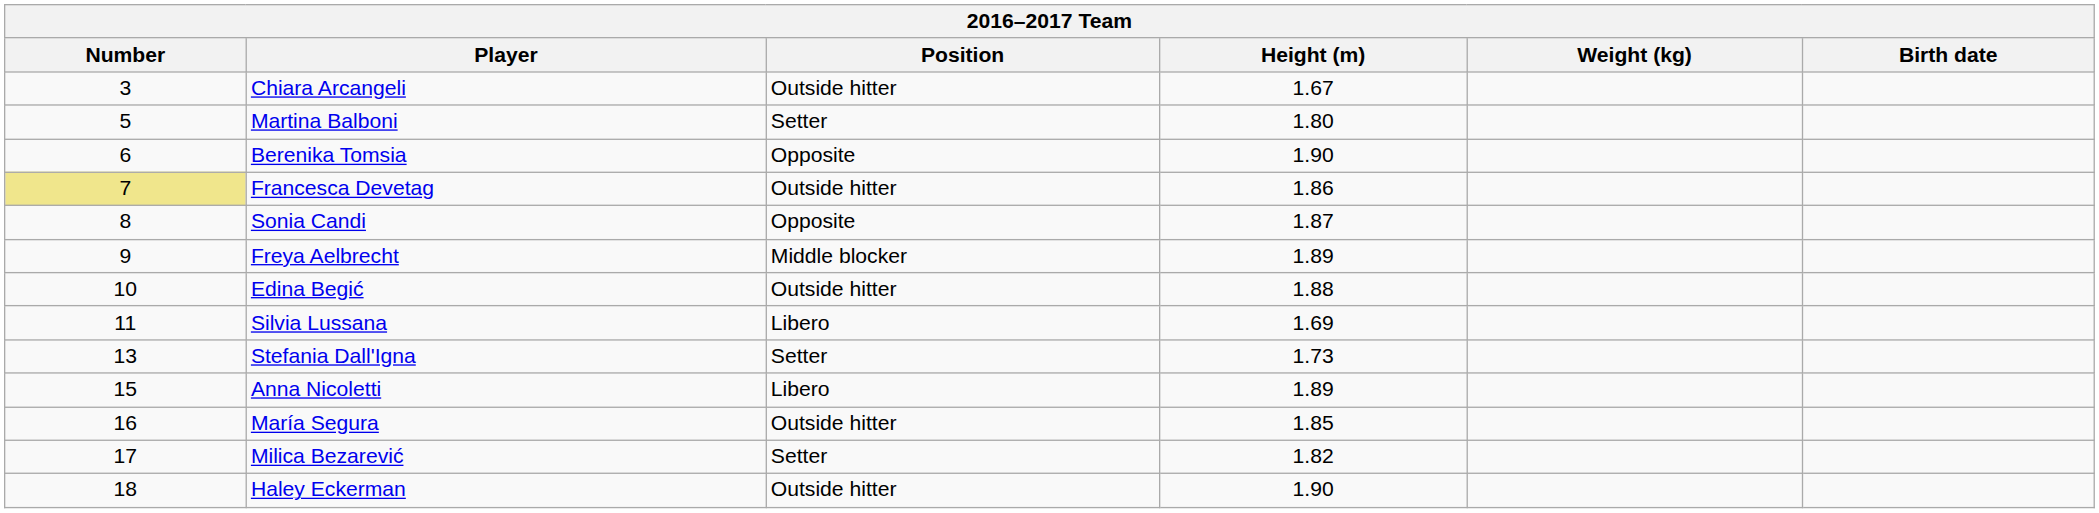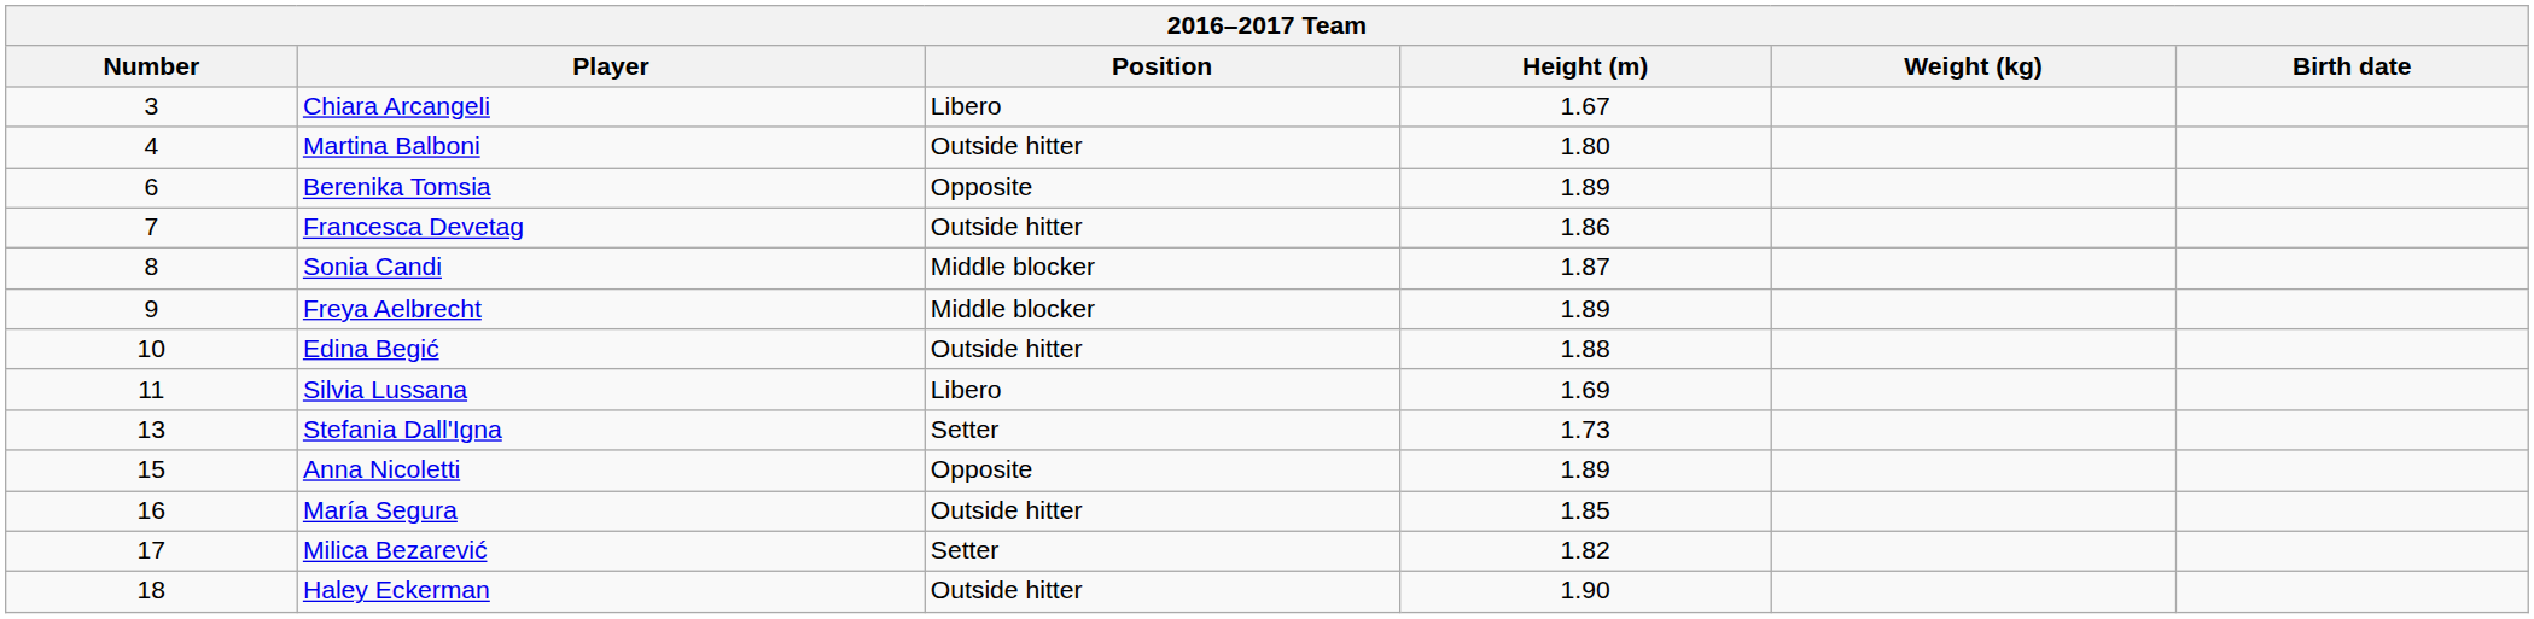 <table class="wikitable collapsible collapsed" style="width:100%;">
 <tr>
 <th colspan=6><strong>2016–2017 Team</strong></th>
 </tr>
 <tr>
 <th>Number</th>
 <th>Player</th>
 <th>Position</th>
 <th>Height (m)</th>
 <th>Weight (kg)</th>
 <th>Birth date</th>
 </tr>
 <tr>
 <td align=center>3</td>
 <td> <a href='#'>Chiara Arcangeli</a></td>
-<td>Outside hitter</td>
+<td>Libero</td>
 <td align=center>1.67</td>
 <td align=center></td>
 <td></td>
 </tr>
 <tr>
-<td align=center>5</td>
+<td align=center>4</td>
 <td> <a href='#'>Martina Balboni</a></td>
-<td>Setter</td>
+<td>Outside hitter</td>
 <td align=center>1.80</td>
 <td align=center></td>
 <td></td>
 </tr>
 <tr>
 <td align=center>6</td>
 <td> <a href='#'>Berenika Tomsia</a></td>
 <td>Opposite</td>
-<td align=center>1.90</td>
+<td align=center>1.89</td>
 <td align=center></td>
 <td></td>
 </tr>
 <tr>
-<td align=center style="background: khaki;">7</td>
+<td align=center>7</td>
 <td> <a href='#'>Francesca Devetag</a></td>
 <td>Outside hitter</td>
 <td align=center>1.86</td>
 <td align=center></td>
 <td></td>
 </tr>
 <tr>
 <td align=center>8</td>
 <td> <a href='#'>Sonia Candi</a></td>
-<td>Opposite</td>
+<td>Middle blocker</td>
 <td align=center>1.87</td>
 <td align=center></td>
 <td></td>
 </tr>
 <tr>
 <td align=center>9</td>
 <td> <a href='#'>Freya Aelbrecht</a></td>
 <td>Middle blocker</td>
 <td align=center>1.89</td>
 <td align=center></td>
 <td></td>
 </tr>
 <tr>
 <td align=center>10</td>
 <td> <a href='#'>Edina Begić</a></td>
 <td>Outside hitter</td>
 <td align=center>1.88</td>
 <td align=center></td>
 <td></td>
 </tr>
 <tr>
 <td align=center>11</td>
 <td> <a href='#'>Silvia Lussana</a></td>
 <td>Libero</td>
 <td align=center>1.69</td>
 <td align=center></td>
 <td></td>
 </tr>
 <tr>
 <td align=center>13</td>
 <td> <a href='#'>Stefania Dall'Igna</a></td>
 <td>Setter</td>
 <td align=center>1.73</td>
 <td align=center></td>
 <td></td>
 </tr>
 <tr>
 <td align=center>15</td>
 <td> <a href='#'>Anna Nicoletti</a></td>
-<td>Libero</td>
+<td>Opposite</td>
 <td align=center>1.89</td>
 <td align=center></td>
 <td></td>
 </tr>
 <tr>
 <td align=center>16</td>
 <td> <a href='#'>María Segura</a></td>
 <td>Outside hitter</td>
 <td align=center>1.85</td>
 <td align=center></td>
 <td></td>
 </tr>
 <tr>
 <td align=center>17</td>
 <td> <a href='#'>Milica Bezarević</a></td>
 <td>Setter</td>
 <td align=center>1.82</td>
 <td align=center></td>
 <td></td>
 </tr>
 <tr>
 <td align=center>18</td>
 <td> <a href='#'>Haley Eckerman</a></td>
 <td>Outside hitter</td>
 <td align=center>1.90</td>
 <td align=center></td>
 <td></td>
 </tr>
 </table>
